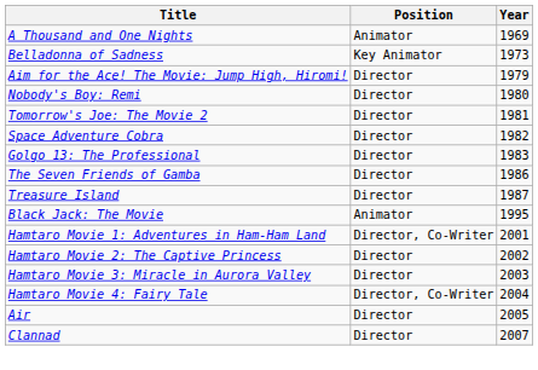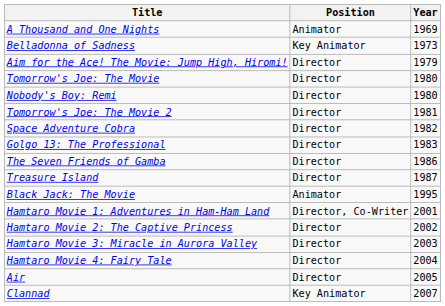 <table class="wikitable">
 <tr>
 <th>Title</th>
 <th>Position</th>
 <th>Year</th>
 </tr>
 <tr>
 <td><em><a href='#'>A Thousand and One Nights</a></em></td>
 <td>Animator</td>
 <td>1969</td>
 </tr>
 <tr>
 <td><em><a href='#'>Belladonna of Sadness</a></em></td>
 <td>Key Animator</td>
 <td>1973</td>
 </tr>
 <tr>
 <td><em><a href='#'>Aim for the Ace! The Movie: Jump High, Hiromi!</a></em></td>
 <td>Director</td>
 <td>1979</td>
+</tr>
+<tr>
+<td><em><a href='#'>Tomorrow's Joe: The Movie</a></em></td>
+<td>Director</td>
+<td>1980</td>
 </tr>
 <tr>
 <td><em><a href='#'>Nobody's Boy: Remi</a></em></td>
 <td>Director</td>
 <td>1980</td>
 </tr>
 <tr>
 <td><em><a href='#'> Tomorrow's Joe: The Movie 2</a></em></td>
 <td>Director</td>
 <td>1981</td>
 </tr>
 <tr>
 <td><em><a href='#'>Space Adventure Cobra</a></em></td>
 <td>Director</td>
 <td>1982</td>
 </tr>
 <tr>
 <td><em><a href='#'>Golgo 13: The Professional</a></em></td>
 <td>Director</td>
 <td>1983</td>
 </tr>
 <tr>
 <td><em><a href='#'>The Seven Friends of Gamba</a></em></td>
 <td>Director</td>
 <td>1986</td>
 </tr>
 <tr>
 <td><em><a href='#'>Treasure Island</a></em></td>
 <td>Director</td>
 <td>1987</td>
 </tr>
 <tr>
 <td><em><a href='#'>Black Jack: The Movie</a></em></td>
 <td>Animator</td>
 <td>1995</td>
 </tr>
 <tr>
 <td><em><a href='#'>Hamtaro Movie 1: Adventures in Ham-Ham Land</a></em></td>
 <td>Director, Co-Writer</td>
 <td>2001</td>
 </tr>
 <tr>
 <td><em><a href='#'>Hamtaro Movie 2: The Captive Princess</a></em></td>
 <td>Director</td>
 <td>2002</td>
 </tr>
 <tr>
 <td><em><a href='#'>Hamtaro Movie 3: Miracle in Aurora Valley</a></em></td>
 <td>Director</td>
 <td>2003</td>
 </tr>
 <tr>
 <td><em><a href='#'>Hamtaro Movie 4: Fairy Tale</a></em></td>
-<td>Director, Co-Writer</td>
+<td>Director</td>
 <td>2004</td>
 </tr>
 <tr>
 <td><em><a href='#'>Air</a></em></td>
 <td>Director</td>
 <td>2005</td>
 </tr>
 <tr>
 <td><em><a href='#'>Clannad</a></em></td>
-<td>Director</td>
+<td>Key Animator</td>
 <td>2007</td>
 </tr>
 </table>
